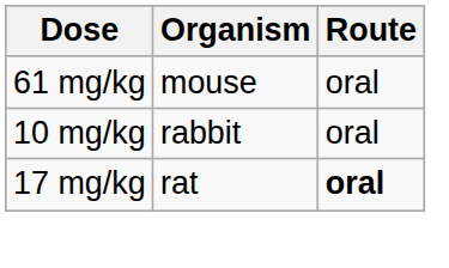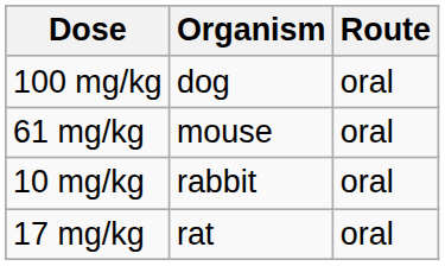 <table class="wikitable">
 <tr>
 <th>Dose</th>
 <th>Organism</th>
 <th>Route</th>
+</tr>
+<tr>
+<td>100 mg/kg</td>
+<td>dog</td>
+<td>oral</td>
 </tr>
 <tr>
 <td>61 mg/kg</td>
 <td>mouse</td>
 <td>oral</td>
 </tr>
 <tr>
 <td>10 mg/kg</td>
 <td>rabbit</td>
 <td>oral</td>
 </tr>
 <tr>
 <td>17 mg/kg</td>
 <td>rat</td>
-<td><strong>oral</strong></td>
+<td>oral</td>
 </tr>
 </table>
